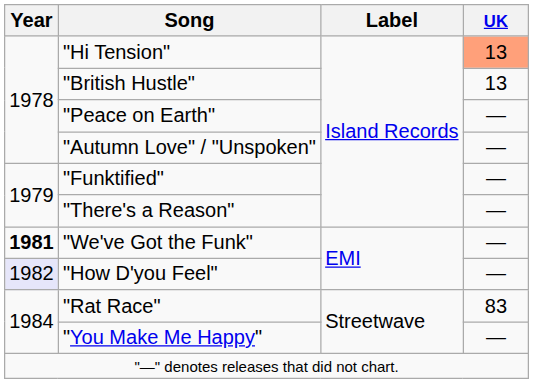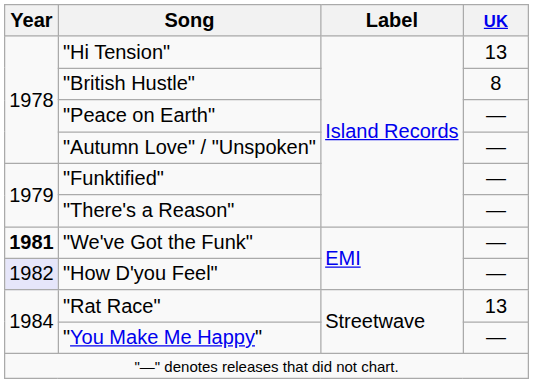 <table class="wikitable">
 <tr>
 <th>Year</th>
 <th>Song</th>
 <th>Label</th>
 <th style="width:45px;"><small><a href='#'>UK</a></small><br></th>
 </tr>
 <tr>
 <td rowspan="4">1978</td>
 <td>"Hi Tension"</td>
 <td rowspan="6"><a href='#'>Island Records</a></td>
-<td align=center style="background: lightsalmon;">13</td>
+<td align=center>13</td>
 </tr>
 <tr>
 <td>"British Hustle"</td>
-<td align=center>13</td>
+<td align=center>8</td>
 </tr>
 <tr>
 <td>"Peace on Earth"</td>
 <td align=center>—</td>
 </tr>
 <tr>
 <td>"Autumn Love" / "Unspoken"</td>
 <td align=center>—</td>
 </tr>
 <tr>
 <td rowspan="2">1979</td>
 <td>"Funktified"</td>
 <td align=center>—</td>
 </tr>
 <tr>
 <td>"There's a Reason"</td>
 <td align=center>—</td>
 </tr>
 <tr>
 <td rowspan="1"><strong>1981</strong></td>
 <td>"We've Got the Funk"</td>
 <td rowspan="2"><a href='#'>EMI</a></td>
 <td align=center>—</td>
 </tr>
 <tr>
 <td rowspan="1" style="background: lavender;">1982</td>
 <td>"How D'you Feel"</td>
 <td align=center>—</td>
 </tr>
 <tr>
 <td rowspan="2">1984</td>
 <td>"Rat Race"</td>
 <td rowspan="2">Streetwave</td>
-<td align=center>83</td>
+<td align=center>13</td>
 </tr>
 <tr>
 <td>"<a href='#'>You Make Me Happy</a>"</td>
 <td align=center>—</td>
 </tr>
 <tr>
 <td colspan="6" style="text-align:center; font-size:9pt;">"—" denotes releases that did not chart.</td>
 </tr>
 </table>
